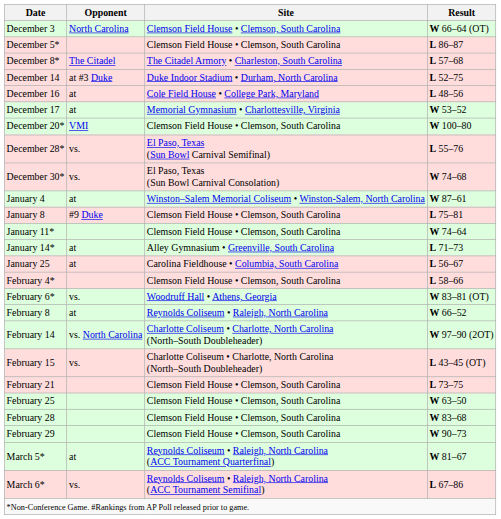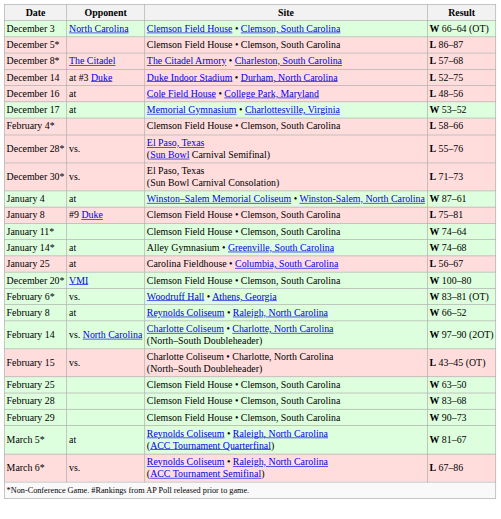 <table class="wikitable" style="font-size:95%;">
 <tr>
 <th>Date</th>
 <th>Opponent</th>
 <th>Site</th>
 <th>Result</th>
 </tr>
 <tr style="background: #ddffdd;">
 <td>December 3</td>
 <td><a href='#'>North Carolina</a></td>
 <td><a href='#'>Clemson Field House</a> • <a href='#'>Clemson, South Carolina</a></td>
 <td><strong>W</strong> 66–64 (OT)</td>
 </tr>
 <tr style="background: #ffdddd;">
 <td>December 5*</td>
 <td></td>
 <td>Clemson Field House • Clemson, South Carolina</td>
 <td><strong>L</strong> 86–87</td>
 </tr>
 <tr style="background: #ffdddd;">
 <td>December 8*</td>
 <td><a href='#'>The Citadel</a></td>
 <td><a href='#'>The Citadel Armory</a> • <a href='#'>Charleston, South Carolina</a></td>
 <td><strong>L</strong> 57–68</td>
 </tr>
 <tr style="background: #ffdddd;">
 <td>December 14</td>
 <td>at #3 <a href='#'>Duke</a></td>
 <td><a href='#'>Duke Indoor Stadium</a> • <a href='#'>Durham, North Carolina</a></td>
 <td><strong>L</strong> 52–75</td>
 </tr>
 <tr style="background: #ffdddd;">
 <td>December 16</td>
 <td>at </td>
 <td><a href='#'>Cole Field House</a> • <a href='#'>College Park, Maryland</a></td>
 <td><strong>L</strong> 48–56</td>
 </tr>
 <tr style="background: #ddffdd;">
 <td>December 17</td>
 <td>at </td>
 <td><a href='#'>Memorial Gymnasium</a> • <a href='#'>Charlottesville, Virginia</a></td>
 <td><strong>W</strong> 53–52</td>
 </tr>
-<tr style="background: #ddffdd;">
-<td>December 20*</td>
-<td><a href='#'>VMI</a></td>
+<tr style="background: #ffdddd;">
+<td>February 4*</td>
+<td></td>
 <td>Clemson Field House • Clemson, South Carolina</td>
-<td><strong>W</strong> 100–80</td>
+<td><strong>L</strong> 58–66</td>
 </tr>
 <tr style="background: #ffdddd;">
 <td>December 28*</td>
 <td>vs. </td>
 <td><a href='#'>El Paso, Texas</a><br>(<a href='#'>Sun Bowl</a> Carnival Semifinal)</td>
 <td><strong>L</strong> 55–76</td>
 </tr>
 <tr style="background: #ffdddd;">
 <td>December 30*</td>
 <td>vs. </td>
 <td>El Paso, Texas<br>(Sun Bowl Carnival Consolation)</td>
-<td><strong>W</strong> 74–68</td>
+<td><strong>L</strong> 71–73</td>
 </tr>
 <tr style="background: #ddffdd;">
 <td>January 4</td>
 <td>at </td>
 <td><a href='#'>Winston–Salem Memorial Coliseum</a> • <a href='#'>Winston-Salem, North Carolina</a></td>
 <td><strong>W</strong> 87–61</td>
 </tr>
 <tr style="background: #ffdddd;">
 <td>January 8</td>
 <td>#9 <a href='#'>Duke</a></td>
 <td>Clemson Field House • Clemson, South Carolina</td>
 <td><strong>L</strong> 75–81</td>
 </tr>
 <tr style="background: #ddffdd;">
 <td>January 11*</td>
 <td></td>
 <td>Clemson Field House • Clemson, South Carolina</td>
 <td><strong>W</strong> 74–64</td>
 </tr>
 <tr style="background: #ddffdd;">
 <td>January 14*</td>
 <td>at </td>
 <td>Alley Gymnasium • <a href='#'>Greenville, South Carolina</a></td>
-<td><strong>L</strong> 71–73</td>
+<td><strong>W</strong> 74–68</td>
 </tr>
 <tr style="background: #ffdddd;">
 <td>January 25</td>
 <td>at </td>
 <td>Carolina Fieldhouse • <a href='#'>Columbia, South Carolina</a></td>
 <td><strong>L</strong> 56–67</td>
 </tr>
-<tr style="background: #ffdddd;">
-<td>February 4*</td>
-<td></td>
+<tr style="background: #ddffdd;">
+<td>December 20*</td>
+<td><a href='#'>VMI</a></td>
 <td>Clemson Field House • Clemson, South Carolina</td>
-<td><strong>L</strong> 58–66</td>
+<td><strong>W</strong> 100–80</td>
 </tr>
 <tr style="background: #ddffdd;">
 <td>February 6*</td>
 <td>vs. </td>
 <td><a href='#'>Woodruff Hall</a> • <a href='#'>Athens, Georgia</a></td>
 <td><strong>W</strong> 83–81 (OT)</td>
 </tr>
 <tr style="background: #ddffdd;">
 <td>February 8</td>
 <td>at </td>
 <td><a href='#'>Reynolds Coliseum</a> • <a href='#'>Raleigh, North Carolina</a></td>
 <td><strong>W</strong> 66–52</td>
 </tr>
 <tr style="background: #ddffdd;">
 <td>February 14</td>
 <td>vs. <a href='#'>North Carolina</a></td>
 <td><a href='#'>Charlotte Coliseum</a> • <a href='#'>Charlotte, North Carolina</a><br>(North–South Doubleheader)</td>
 <td><strong>W</strong> 97–90 (2OT)</td>
 </tr>
 <tr style="background: #ffdddd;">
 <td>February 15</td>
 <td>vs. </td>
 <td>Charlotte Coliseum • Charlotte, North Carolina<br>(North–South Doubleheader)</td>
 <td><strong>L</strong> 43–45 (OT)</td>
-</tr>
-<tr style="background: #ffdddd;">
-<td>February 21</td>
-<td></td>
-<td>Clemson Field House • Clemson, South Carolina</td>
-<td><strong>L</strong> 73–75</td>
 </tr>
 <tr style="background: #ddffdd;">
 <td>February 25</td>
 <td></td>
 <td>Clemson Field House • Clemson, South Carolina</td>
 <td><strong>W</strong> 63–50</td>
 </tr>
 <tr style="background: #ddffdd;">
 <td>February 28</td>
 <td></td>
 <td>Clemson Field House • Clemson, South Carolina</td>
 <td><strong>W</strong> 83–68</td>
 </tr>
 <tr style="background: #ddffdd;">
 <td>February 29</td>
 <td></td>
 <td>Clemson Field House • Clemson, South Carolina</td>
 <td><strong>W</strong> 90–73</td>
 </tr>
 <tr style="background: #ddffdd;">
 <td>March 5*</td>
 <td>at </td>
 <td><a href='#'>Reynolds Coliseum</a> • <a href='#'>Raleigh, North Carolina</a><br>(<a href='#'>ACC Tournament Quarterfinal</a>)</td>
 <td><strong>W</strong> 81–67</td>
 </tr>
 <tr style="background: #ffdddd;">
 <td>March 6*</td>
 <td>vs. </td>
 <td><a href='#'>Reynolds Coliseum</a> • <a href='#'>Raleigh, North Carolina</a><br>(<a href='#'>ACC Tournament Semifinal</a>)</td>
 <td><strong>L</strong> 67–86</td>
 </tr>
 <tr style="background:#f9f9f9;">
 <td colspan=4><small>*Non-Conference Game. #Rankings from AP Poll released prior to game.</small></td>
 </tr>
 </table>
